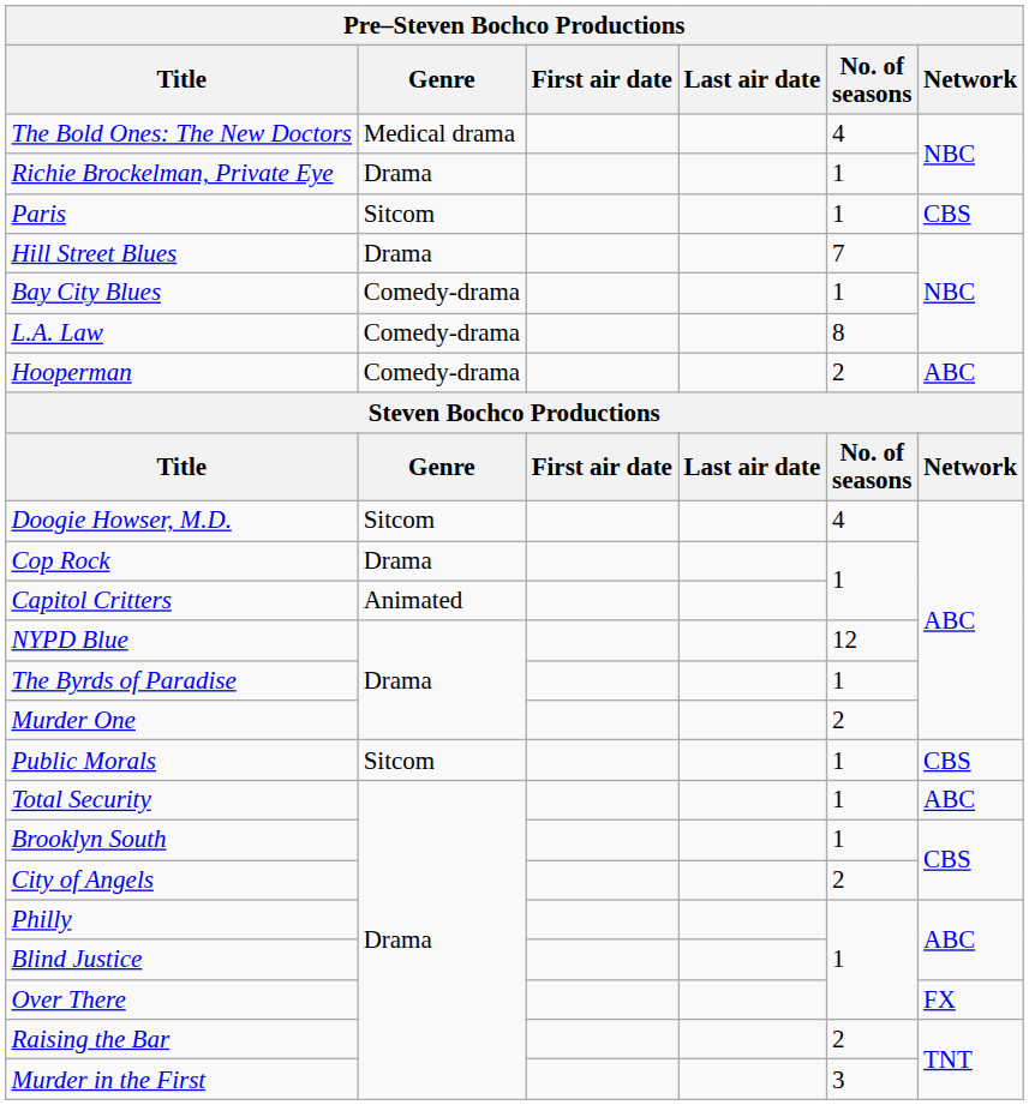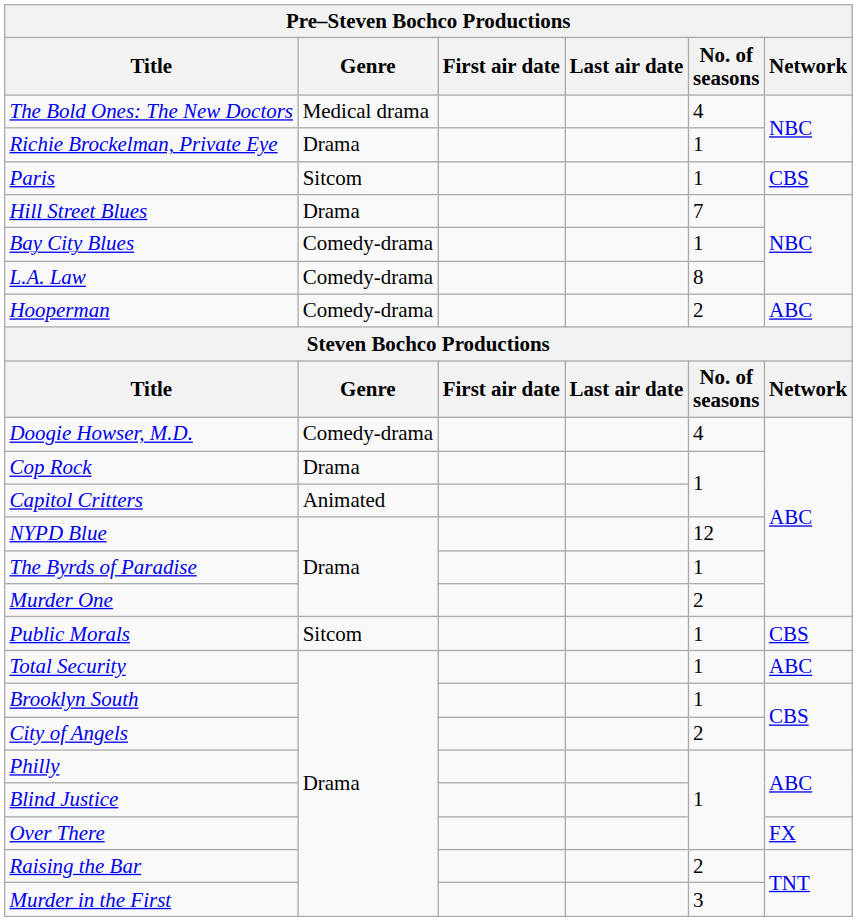 <table class="wikitable">
 <tr>
 <th colspan=6>Pre–Steven Bochco Productions</th>
 </tr>
 <tr>
 <th>Title</th>
 <th>Genre</th>
 <th>First air date</th>
 <th>Last air date</th>
 <th>No. of<br>seasons</th>
 <th>Network</th>
 </tr>
 <tr>
 <td><em><a href='#'>The Bold Ones: The New Doctors</a></em></td>
 <td>Medical drama</td>
 <td></td>
 <td></td>
 <td>4</td>
 <td rowspan="2"><a href='#'>NBC</a></td>
 </tr>
 <tr>
 <td><em><a href='#'>Richie Brockelman, Private Eye</a></em></td>
 <td>Drama</td>
 <td></td>
 <td></td>
 <td>1</td>
 </tr>
 <tr>
 <td><em><a href='#'>Paris</a></em></td>
 <td>Sitcom</td>
 <td></td>
 <td></td>
 <td>1</td>
 <td><a href='#'>CBS</a></td>
 </tr>
 <tr>
 <td><em><a href='#'>Hill Street Blues</a></em></td>
 <td>Drama</td>
 <td></td>
 <td></td>
 <td>7</td>
 <td rowspan="3"><a href='#'>NBC</a></td>
 </tr>
 <tr>
 <td><em><a href='#'>Bay City Blues</a></em></td>
 <td>Comedy-drama</td>
 <td></td>
 <td></td>
 <td>1</td>
 </tr>
 <tr>
 <td><em><a href='#'>L.A. Law</a></em></td>
 <td>Comedy-drama</td>
 <td></td>
 <td></td>
 <td>8</td>
 </tr>
 <tr>
 <td><em><a href='#'>Hooperman</a></em></td>
 <td>Comedy-drama</td>
 <td></td>
 <td></td>
 <td>2</td>
 <td><a href='#'>ABC</a></td>
 </tr>
 <tr>
 <th colspan=6>Steven Bochco Productions</th>
 </tr>
 <tr>
 <th>Title</th>
 <th>Genre</th>
 <th>First air date</th>
 <th>Last air date</th>
 <th>No. of<br>seasons</th>
 <th>Network</th>
 </tr>
 <tr>
 <td><em><a href='#'>Doogie Howser, M.D.</a></em></td>
-<td>Sitcom</td>
+<td>Comedy-drama</td>
 <td></td>
 <td></td>
 <td>4</td>
 <td rowspan="6"><a href='#'>ABC</a></td>
 </tr>
 <tr>
 <td><em><a href='#'>Cop Rock</a></em></td>
 <td>Drama</td>
 <td></td>
 <td></td>
 <td rowspan="2">1</td>
 </tr>
 <tr>
 <td><em><a href='#'>Capitol Critters</a></em></td>
 <td>Animated</td>
 <td></td>
 <td></td>
 </tr>
 <tr>
 <td><em><a href='#'>NYPD Blue</a></em></td>
 <td rowspan="3">Drama</td>
 <td></td>
 <td></td>
 <td>12</td>
 </tr>
 <tr>
 <td><em><a href='#'>The Byrds of Paradise</a></em></td>
 <td></td>
 <td></td>
 <td>1</td>
 </tr>
 <tr>
 <td><em><a href='#'>Murder One</a></em></td>
 <td></td>
 <td></td>
 <td>2</td>
 </tr>
 <tr>
 <td><em><a href='#'>Public Morals</a></em></td>
 <td>Sitcom</td>
 <td></td>
 <td></td>
 <td>1</td>
 <td><a href='#'>CBS</a></td>
 </tr>
 <tr>
 <td><em><a href='#'>Total Security</a></em></td>
 <td rowspan="8">Drama</td>
 <td></td>
 <td></td>
 <td>1</td>
 <td><a href='#'>ABC</a></td>
 </tr>
 <tr>
 <td><em><a href='#'>Brooklyn South</a></em></td>
 <td></td>
 <td></td>
 <td>1</td>
 <td rowspan="2"><a href='#'>CBS</a></td>
 </tr>
 <tr>
 <td><em><a href='#'>City of Angels</a></em></td>
 <td></td>
 <td></td>
 <td>2</td>
 </tr>
 <tr>
 <td><em><a href='#'>Philly</a></em></td>
 <td></td>
 <td></td>
 <td rowspan="3">1</td>
 <td rowspan="2"><a href='#'>ABC</a></td>
 </tr>
 <tr>
 <td><em><a href='#'>Blind Justice</a></em></td>
 <td></td>
 <td></td>
 </tr>
 <tr>
 <td><em><a href='#'>Over There</a></em></td>
 <td></td>
 <td></td>
 <td><a href='#'>FX</a></td>
 </tr>
 <tr>
 <td><em><a href='#'>Raising the Bar</a></em></td>
 <td></td>
 <td></td>
 <td>2</td>
 <td rowspan="2"><a href='#'>TNT</a></td>
 </tr>
 <tr>
 <td><em><a href='#'>Murder in the First</a></em></td>
 <td></td>
 <td></td>
 <td>3</td>
 </tr>
 </table>
